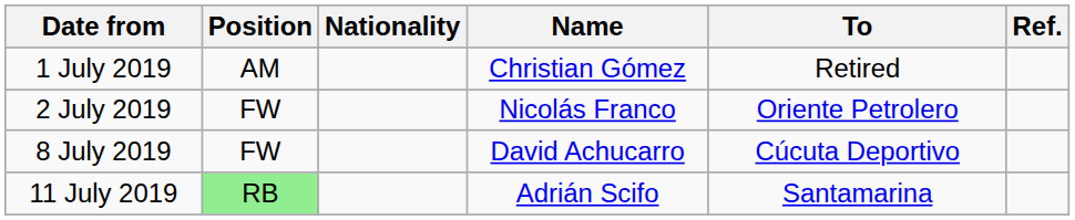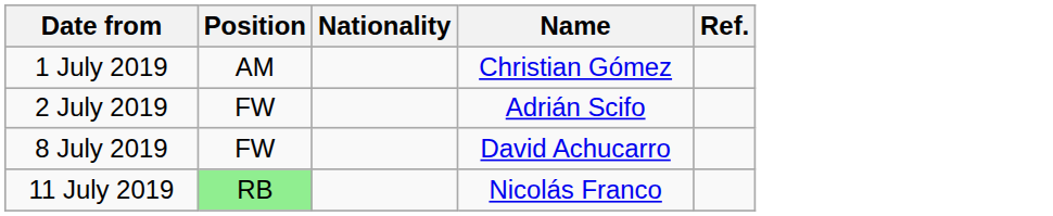 <table class="wikitable" style="text-align:center; font-size:90%; ">
 <tr>
 <th style="background:#; color:#; width:100px;">Date from</th>
 <th style="background:#; color:#; width:50px;">Position</th>
 <th style="background:#; color:#; width:50px;">Nationality</th>
 <th style="background:#; color:#; width:125px;">Name</th>
-<th style="background:#; color:#; width:155px;">To</th>
 <th style="background:#; color:#; width:25px;">Ref.</th>
 </tr>
 <tr>
 <td>1 July 2019</td>
 <td>AM</td>
 <td></td>
 <td><a href='#'>Christian Gómez</a></td>
-<td>Retired</td>
 <td></td>
 </tr>
 <tr>
 <td>2 July 2019</td>
 <td>FW</td>
 <td></td>
-<td><a href='#'>Nicolás Franco</a></td>
-<td> <a href='#'>Oriente Petrolero</a></td>
+<td><a href='#'>Adrián Scifo</a></td>
 <td></td>
 </tr>
 <tr>
 <td>8 July 2019</td>
 <td>FW</td>
 <td></td>
 <td><a href='#'>David Achucarro</a></td>
-<td> <a href='#'>Cúcuta Deportivo</a></td>
 <td></td>
 </tr>
 <tr>
 <td>11 July 2019</td>
 <td style="background: lightgreen;">RB</td>
 <td></td>
-<td><a href='#'>Adrián Scifo</a></td>
-<td> <a href='#'>Santamarina</a></td>
+<td><a href='#'>Nicolás Franco</a></td>
 <td></td>
 </tr>
 </table>
